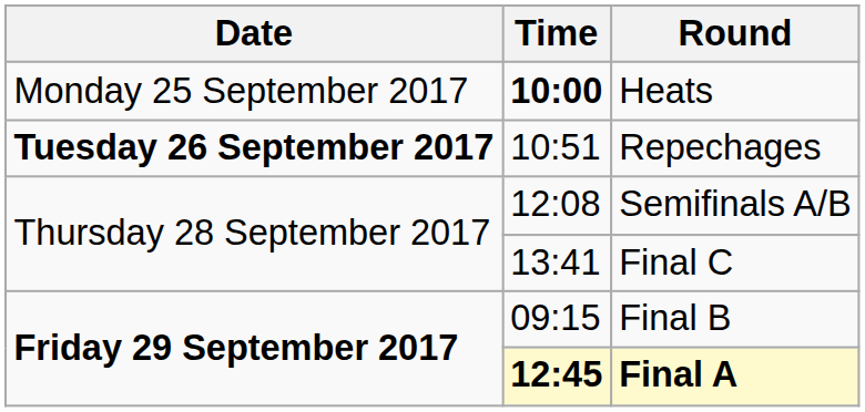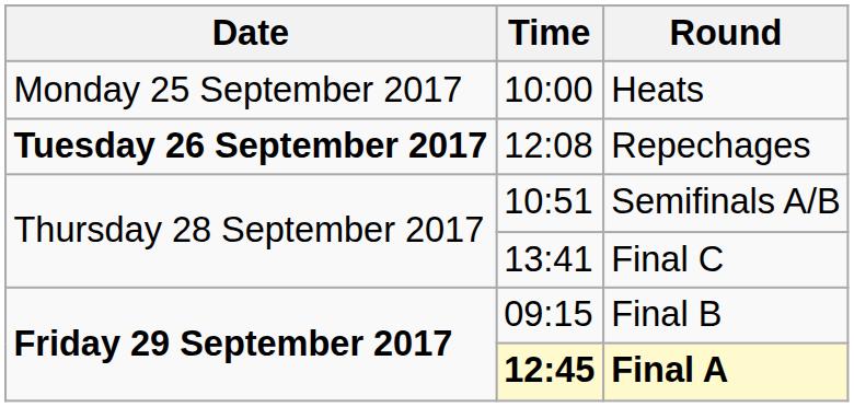 <table class="wikitable">
 <tr>
 <th>Date</th>
 <th>Time</th>
 <th>Round</th>
 </tr>
 <tr>
 <td>Monday 25 September 2017</td>
-<td><strong>10:00</strong></td>
+<td>10:00</td>
 <td>Heats</td>
 </tr>
 <tr>
 <td><strong>Tuesday 26 September 2017</strong></td>
-<td>10:51</td>
+<td>12:08</td>
 <td>Repechages</td>
 </tr>
 <tr>
 <td rowspan=2>Thursday 28 September 2017</td>
-<td>12:08</td>
+<td>10:51</td>
 <td>Semifinals A/B</td>
 </tr>
 <tr>
 <td>13:41</td>
 <td>Final C</td>
 </tr>
 <tr>
 <td rowspan=2><strong>Friday 29 September 2017</strong></td>
 <td>09:15</td>
 <td>Final B</td>
 </tr>
 <tr>
 <td style=background:lemonchiffon><strong>12:45</strong></td>
 <td style=background:lemonchiffon><strong>Final A</strong></td>
 </tr>
 </table>
